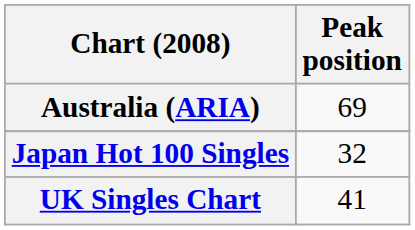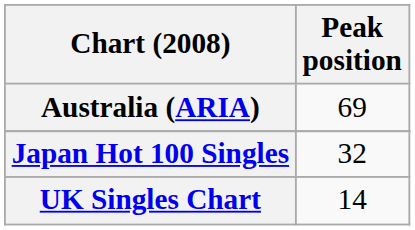 <table class="wikitable plainrowheaders sortable" style="text-align:center;" border="1">
 <tr>
 <th scope="col">Chart (2008)</th>
 <th scope="col">Peak<br>position</th>
 </tr>
 <tr>
 <th scope="row">Australia (<a href='#'>ARIA</a>)</th>
 <td>69</td>
 </tr>
 <tr>
 </tr>
 <tr>
 </tr>
 <tr>
 <th scope="row"><a href='#'>Japan Hot 100 Singles</a></th>
 <td>32</td>
 </tr>
 <tr>
 <th scope="row"><a href='#'>UK Singles Chart</a></th>
-<td>41</td>
+<td>14</td>
 </tr>
 </table>
